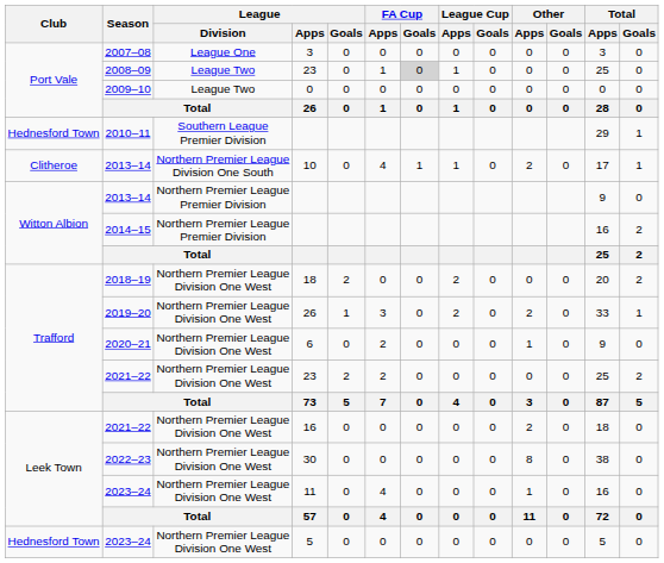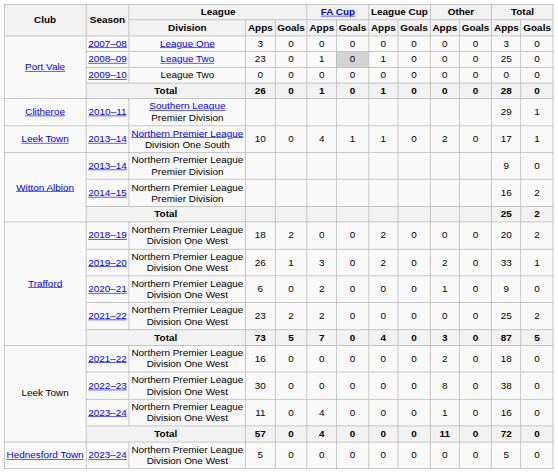 <table class="wikitable" style="text-align:center">
 <tr>
 <th rowspan="2">Club</th>
 <th rowspan="2">Season</th>
 <th colspan="3">League</th>
 <th colspan="2"><a href='#'>FA Cup</a></th>
 <th colspan="2">League Cup</th>
 <th colspan="2">Other</th>
 <th colspan="2">Total</th>
 </tr>
 <tr>
 <th>Division</th>
 <th>Apps</th>
 <th>Goals</th>
 <th>Apps</th>
 <th>Goals</th>
 <th>Apps</th>
 <th>Goals</th>
 <th>Apps</th>
 <th>Goals</th>
 <th>Apps</th>
 <th>Goals</th>
 </tr>
 <tr>
 <td rowspan="4"><a href='#'>Port Vale</a></td>
 <td><a href='#'>2007–08</a></td>
 <td><a href='#'>League One</a></td>
 <td>3</td>
 <td>0</td>
 <td>0</td>
 <td>0</td>
 <td>0</td>
 <td>0</td>
 <td>0</td>
 <td>0</td>
 <td>3</td>
 <td>0</td>
 </tr>
 <tr>
 <td><a href='#'>2008–09</a></td>
 <td><a href='#'>League Two</a></td>
 <td>23</td>
 <td>0</td>
 <td>1</td>
 <td style="background: lightgrey;">0</td>
 <td>1</td>
 <td>0</td>
 <td>0</td>
 <td>0</td>
 <td>25</td>
 <td>0</td>
 </tr>
 <tr>
 <td><a href='#'>2009–10</a></td>
 <td>League Two</td>
 <td>0</td>
 <td>0</td>
 <td>0</td>
 <td>0</td>
 <td>0</td>
 <td>0</td>
 <td>0</td>
 <td>0</td>
 <td>0</td>
 <td>0</td>
 </tr>
 <tr>
 <th colspan="2">Total</th>
 <th>26</th>
 <th>0</th>
 <th>1</th>
 <th>0</th>
 <th>1</th>
 <th>0</th>
 <th>0</th>
 <th>0</th>
 <th>28</th>
 <th>0</th>
 </tr>
 <tr>
-<td><a href='#'>Hednesford Town</a></td>
+<td><a href='#'>Clitheroe</a></td>
 <td><a href='#'>2010–11</a></td>
 <td><a href='#'>Southern League</a><br>Premier Division</td>
 <td></td>
 <td></td>
 <td></td>
 <td></td>
 <td></td>
 <td></td>
 <td></td>
 <td></td>
 <td>29</td>
 <td>1</td>
 </tr>
 <tr>
-<td><a href='#'>Clitheroe</a></td>
+<td><a href='#'>Leek Town</a></td>
 <td><a href='#'>2013–14</a></td>
 <td><a href='#'>Northern Premier League</a><br>Division One South</td>
 <td>10</td>
 <td>0</td>
 <td>4</td>
 <td>1</td>
 <td>1</td>
 <td>0</td>
 <td>2</td>
 <td>0</td>
 <td>17</td>
 <td>1</td>
 </tr>
 <tr>
 <td rowspan="3"><a href='#'>Witton Albion</a></td>
 <td><a href='#'>2013–14</a></td>
 <td>Northern Premier League<br>Premier Division</td>
 <td></td>
 <td></td>
 <td></td>
 <td></td>
 <td></td>
 <td></td>
 <td></td>
 <td></td>
 <td>9</td>
 <td>0</td>
 </tr>
 <tr>
 <td><a href='#'>2014–15</a></td>
 <td>Northern Premier League<br>Premier Division</td>
 <td></td>
 <td></td>
 <td></td>
 <td></td>
 <td></td>
 <td></td>
 <td></td>
 <td></td>
 <td>16</td>
 <td>2</td>
 </tr>
 <tr>
 <th colspan="2">Total</th>
 <th></th>
 <th></th>
 <th></th>
 <th></th>
 <th></th>
 <th></th>
 <th></th>
 <th></th>
 <th>25</th>
 <th>2</th>
 </tr>
 <tr>
 <td rowspan="5"><a href='#'>Trafford</a></td>
 <td><a href='#'>2018–19</a></td>
 <td>Northern Premier League<br>Division One West</td>
 <td>18</td>
 <td>2</td>
 <td>0</td>
 <td>0</td>
 <td>2</td>
 <td>0</td>
 <td>0</td>
 <td>0</td>
 <td>20</td>
 <td>2</td>
 </tr>
 <tr>
 <td><a href='#'>2019–20</a></td>
 <td>Northern Premier League<br>Division One West</td>
 <td>26</td>
 <td>1</td>
 <td>3</td>
 <td>0</td>
 <td>2</td>
 <td>0</td>
 <td>2</td>
 <td>0</td>
 <td>33</td>
 <td>1</td>
 </tr>
 <tr>
 <td><a href='#'>2020–21</a></td>
 <td>Northern Premier League<br>Division One West</td>
 <td>6</td>
 <td>0</td>
 <td>2</td>
 <td>0</td>
 <td>0</td>
 <td>0</td>
 <td>1</td>
 <td>0</td>
 <td>9</td>
 <td>0</td>
 </tr>
 <tr>
 <td><a href='#'>2021–22</a></td>
 <td>Northern Premier League<br>Division One West</td>
 <td>23</td>
 <td>2</td>
 <td>2</td>
 <td>0</td>
 <td>0</td>
 <td>0</td>
 <td>0</td>
 <td>0</td>
 <td>25</td>
 <td>2</td>
 </tr>
 <tr>
 <th colspan="2">Total</th>
 <th>73</th>
 <th>5</th>
 <th>7</th>
 <th>0</th>
 <th>4</th>
 <th>0</th>
 <th>3</th>
 <th>0</th>
 <th>87</th>
 <th>5</th>
 </tr>
 <tr>
 <td rowspan="4">Leek Town</td>
 <td><a href='#'>2021–22</a></td>
 <td>Northern Premier League<br>Division One West</td>
 <td>16</td>
 <td>0</td>
 <td>0</td>
 <td>0</td>
 <td>0</td>
 <td>0</td>
 <td>2</td>
 <td>0</td>
 <td>18</td>
 <td>0</td>
 </tr>
 <tr>
 <td><a href='#'>2022–23</a></td>
 <td>Northern Premier League<br>Division One West</td>
 <td>30</td>
 <td>0</td>
 <td>0</td>
 <td>0</td>
 <td>0</td>
 <td>0</td>
 <td>8</td>
 <td>0</td>
 <td>38</td>
 <td>0</td>
 </tr>
 <tr>
 <td><a href='#'>2023–24</a></td>
 <td>Northern Premier League<br>Division One West</td>
 <td>11</td>
 <td>0</td>
 <td>4</td>
 <td>0</td>
 <td>0</td>
 <td>0</td>
 <td>1</td>
 <td>0</td>
 <td>16</td>
 <td>0</td>
 </tr>
 <tr>
 <th colspan="2">Total</th>
 <th>57</th>
 <th>0</th>
 <th>4</th>
 <th>0</th>
 <th>0</th>
 <th>0</th>
 <th>11</th>
 <th>0</th>
 <th>72</th>
 <th>0</th>
 </tr>
 <tr>
 <td><a href='#'>Hednesford Town</a></td>
 <td><a href='#'>2023–24</a></td>
 <td>Northern Premier League<br>Division One West</td>
 <td>5</td>
 <td>0</td>
 <td>0</td>
 <td>0</td>
 <td>0</td>
 <td>0</td>
 <td>0</td>
 <td>0</td>
 <td>5</td>
 <td>0</td>
 </tr>
 </table>
